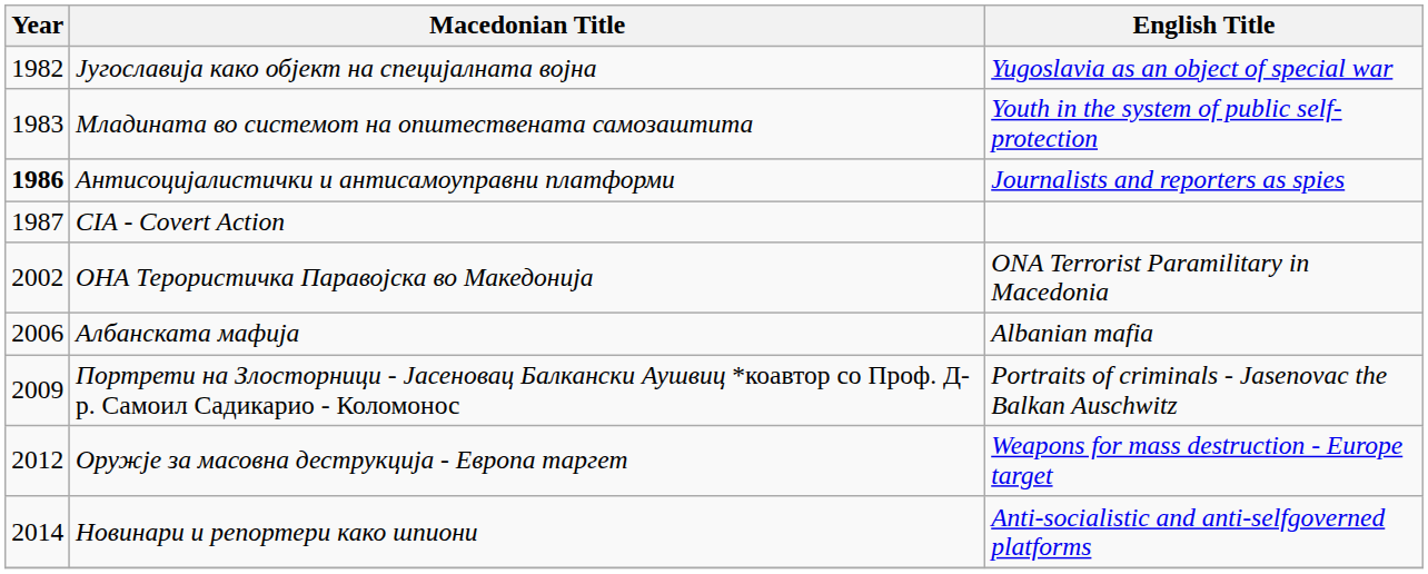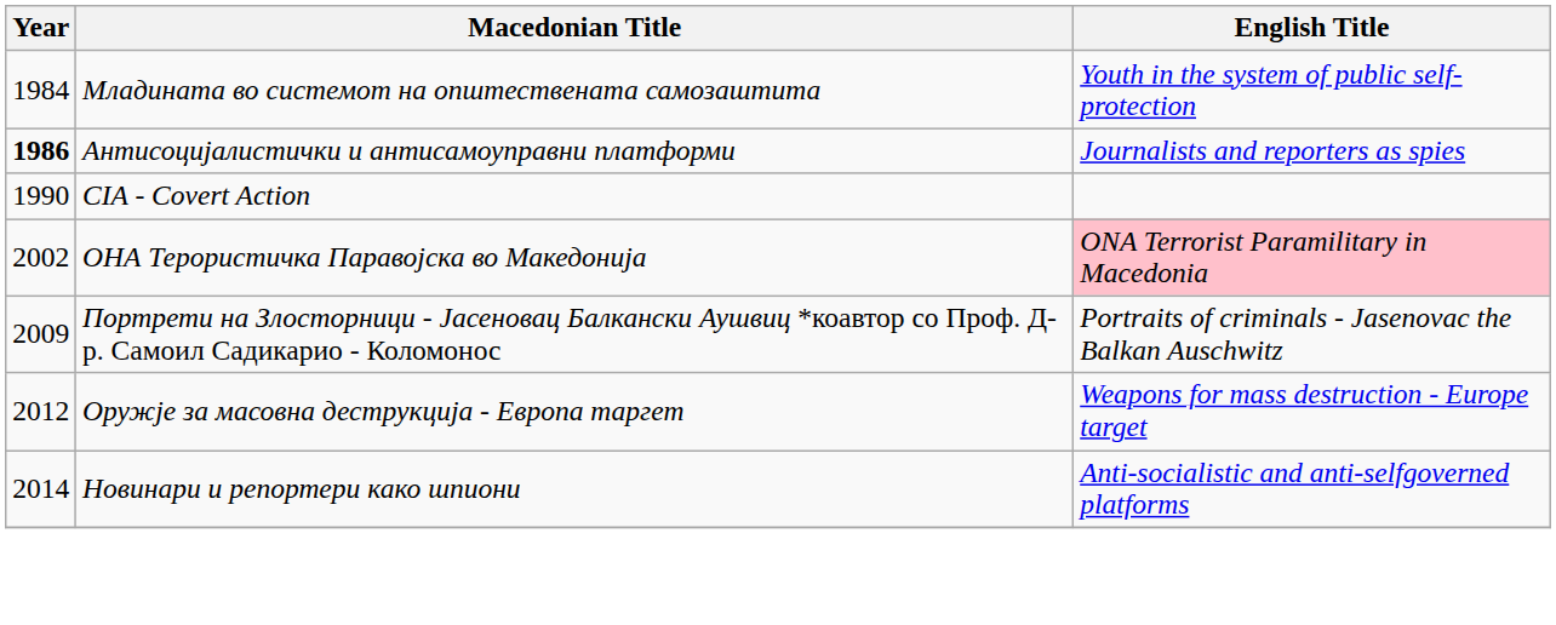 <table class="wikitable">
 <tr>
 <th>Year</th>
 <th>Macedonian Title</th>
 <th>English Title</th>
 </tr>
 <tr>
-<td>1982</td>
-<td><em>Југославија како објект на специјалната војна</em></td>
-<td><em><a href='#'>Yugoslavia as an object of special war</a></em></td>
-</tr>
-<tr>
-<td>1983</td>
+<td>1984</td>
 <td><em>Младината во системот на општествената самозаштита</em></td>
 <td><em><a href='#'>Youth in the system of public self-protection</a></em></td>
 </tr>
 <tr>
 <td><strong>1986</strong></td>
 <td><em>Антисоцијалистички и антисамоуправни платформи</em></td>
 <td><em><a href='#'>Journalists and reporters as spies</a></em></td>
 </tr>
 <tr>
-<td>1987</td>
+<td>1990</td>
 <td><em>CIA - Covert Action</em></td>
 </tr>
 <tr>
 <td>2002</td>
 <td><em>ОНА Терористичка Паравојска во Македонија</em></td>
-<td><em>ONA Terrorist Paramilitary in Macedonia</em></td>
-</tr>
-<tr>
-<td>2006</td>
-<td><em>Албанската мафија</em></td>
-<td><em>Albanian mafia</em></td>
+<td style="background: pink;"><em>ONA Terrorist Paramilitary in Macedonia</em></td>
 </tr>
 <tr>
 <td>2009</td>
 <td><em>Портрети на Злосторници - Јасеновац Балкански Аушвиц</em> *коавтор со Проф. Д-р. Самоил Садикарио - Коломонос</td>
 <td><em>Portraits of criminals - Jasenovac the Balkan Auschwitz</em></td>
 </tr>
 <tr>
 <td>2012</td>
 <td><em>Оружје за масовна деструкција - Европа таргет</em></td>
 <td><em><a href='#'>Weapons for mass destruction - Europe target</a></em></td>
 </tr>
 <tr>
 <td>2014</td>
 <td><em>Новинари и репортери како шпиони</em></td>
 <td><em><a href='#'>Anti-socialistic and anti-selfgoverned platforms</a></em></td>
 </tr>
 <tr>
 </tr>
 </table>
